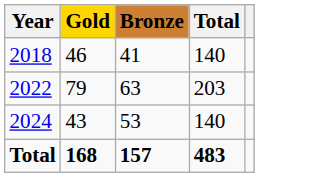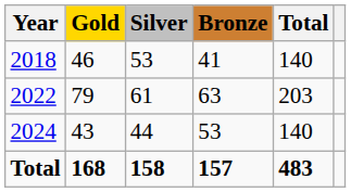 <table class="wikitable">
 <tr>
 <th>Year</th>
 <th style="background-color: #FFD700;">Gold</th>
+<th style="background-color: #C0C0C0;">Silver</th>
 <th style="background-color: #CD7F32;">Bronze</th>
 <th>Total</th>
 <th></th>
 </tr>
 <tr>
 <td><a href='#'>2018</a></td>
 <td>46</td>
+<td>53</td>
 <td>41</td>
 <td>140</td>
 <td></td>
 </tr>
 <tr>
 <td><a href='#'>2022</a></td>
 <td>79</td>
+<td>61</td>
 <td>63</td>
 <td>203</td>
 <td></td>
 </tr>
 <tr>
 <td><a href='#'>2024</a></td>
 <td>43</td>
+<td>44</td>
 <td>53</td>
 <td>140</td>
 <td></td>
 </tr>
 <tr>
 <td><strong>Total</strong></td>
 <td><strong>168</strong></td>
+<td><strong>158</strong></td>
 <td><strong>157</strong></td>
 <td><strong>483</strong></td>
 <td></td>
 </tr>
 </table>
